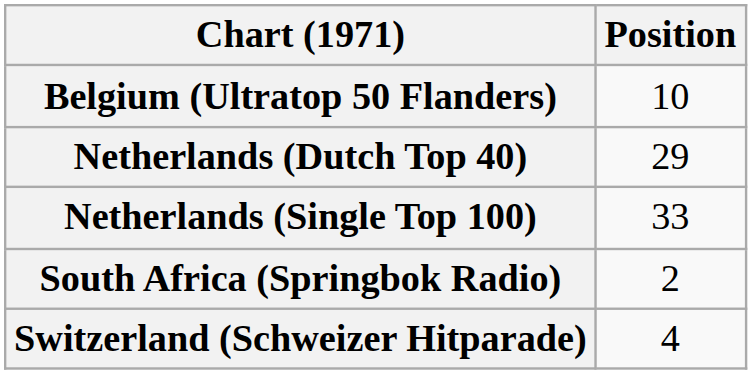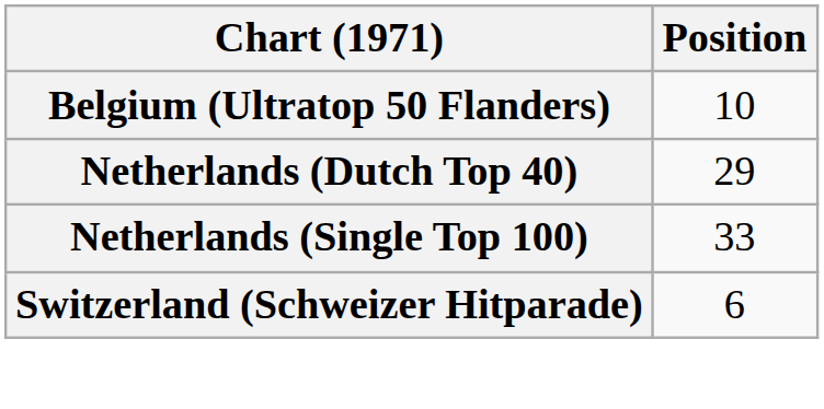 <table class="wikitable sortable plainrowheaders" style="text-align:center">
 <tr>
 <th>Chart (1971)</th>
 <th>Position</th>
 </tr>
 <tr>
 <th scope="row">Belgium (Ultratop 50 Flanders)</th>
 <td>10</td>
 </tr>
 <tr>
 <th scope="row">Netherlands (Dutch Top 40)</th>
 <td>29</td>
 </tr>
 <tr>
 <th scope="row">Netherlands (Single Top 100)</th>
 <td>33</td>
 </tr>
 <tr>
-<th scope="row">South Africa (Springbok Radio)</th>
-<td>2</td>
-</tr>
-<tr>
 <th scope="row">Switzerland (Schweizer Hitparade)</th>
-<td>4</td>
+<td>6</td>
 </tr>
 </table>
